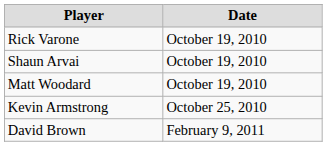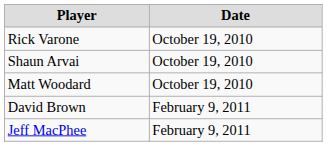 <table class="wikitable" width=40%>
 <tr align="center"  bgcolor="#dddddd">
 <td><strong>Player</strong></td>
 <td><strong>Date</strong></td>
 </tr>
 <tr>
 <td>Rick Varone</td>
 <td>October 19, 2010</td>
 </tr>
 <tr>
 <td>Shaun Arvai</td>
 <td>October 19, 2010</td>
 </tr>
 <tr>
 <td>Matt Woodard</td>
 <td>October 19, 2010</td>
 </tr>
 <tr>
-<td>Kevin Armstrong</td>
-<td>October 25, 2010</td>
-</tr>
-<tr>
 <td>David Brown</td>
 <td>February 9, 2011</td>
 </tr>
+<tr>
+<td><a href='#'>Jeff MacPhee</a></td>
+<td>February 9, 2011</td>
+</tr>
 </table>
